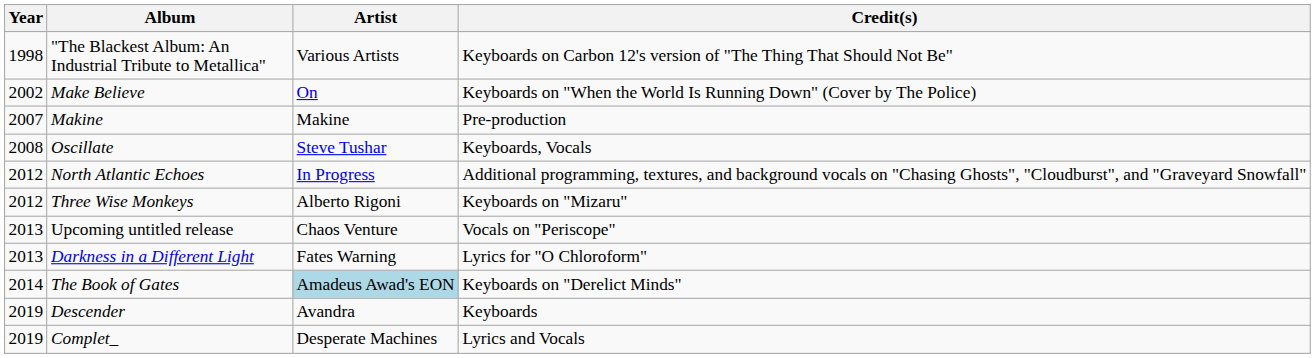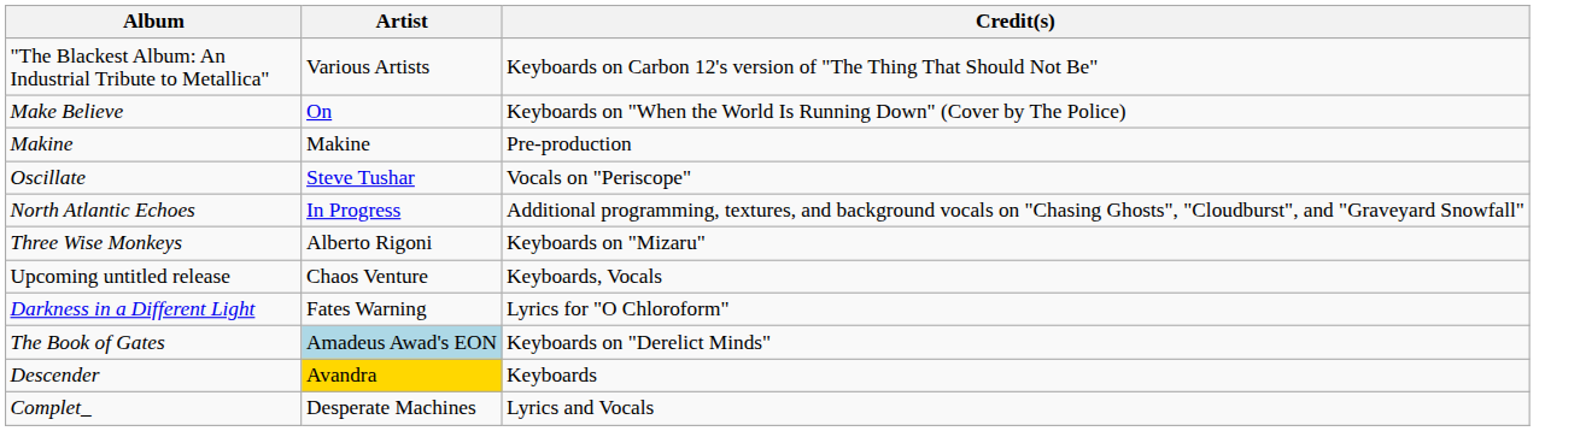 <table class="wikitable">
 <tr>
-<th>Year</th>
 <th width="220">Album</th>
 <th>Artist</th>
 <th>Credit(s)</th>
 </tr>
 <tr>
-<td>1998</td>
 <td>"The Blackest Album: An Industrial Tribute to Metallica"</td>
 <td>Various Artists</td>
 <td>Keyboards on Carbon 12's version of "The Thing That Should Not Be"</td>
 </tr>
 <tr>
-<td>2002</td>
 <td><em>Make Believe</em></td>
 <td><a href='#'>On</a></td>
 <td>Keyboards on "When the World Is Running Down" (Cover by The Police)</td>
 </tr>
 <tr>
-<td>2007</td>
 <td><em>Makine</em></td>
 <td>Makine</td>
 <td>Pre-production</td>
 </tr>
 <tr>
-<td>2008</td>
 <td><em>Oscillate</em></td>
 <td><a href='#'>Steve Tushar</a></td>
-<td>Keyboards, Vocals</td>
+<td>Vocals on "Periscope"</td>
 </tr>
 <tr>
-<td>2012</td>
 <td><em>North Atlantic Echoes</em></td>
 <td><a href='#'>In Progress</a></td>
 <td>Additional programming, textures, and background vocals on "Chasing Ghosts", "Cloudburst", and "Graveyard Snowfall"</td>
 </tr>
 <tr>
-<td>2012</td>
 <td><em>Three Wise Monkeys</em></td>
 <td>Alberto Rigoni</td>
 <td>Keyboards on "Mizaru"</td>
 </tr>
 <tr>
-<td>2013</td>
 <td>Upcoming untitled release</td>
 <td>Chaos Venture</td>
-<td>Vocals on "Periscope"</td>
+<td>Keyboards, Vocals</td>
 </tr>
 <tr>
-<td>2013</td>
 <td><em><a href='#'>Darkness in a Different Light</a></em></td>
 <td>Fates Warning</td>
 <td>Lyrics for "O Chloroform"</td>
 </tr>
 <tr>
-<td>2014</td>
 <td><em>The Book of Gates</em></td>
 <td style="background: lightblue;">Amadeus Awad's EON</td>
 <td>Keyboards on "Derelict Minds"</td>
 </tr>
 <tr>
-<td>2019</td>
 <td><em>Descender</em></td>
-<td>Avandra</td>
+<td style="background: gold;">Avandra</td>
 <td>Keyboards</td>
 </tr>
 <tr>
-<td>2019</td>
 <td><em>Complet_</em></td>
 <td>Desperate Machines</td>
 <td>Lyrics and Vocals</td>
 </tr>
 </table>
